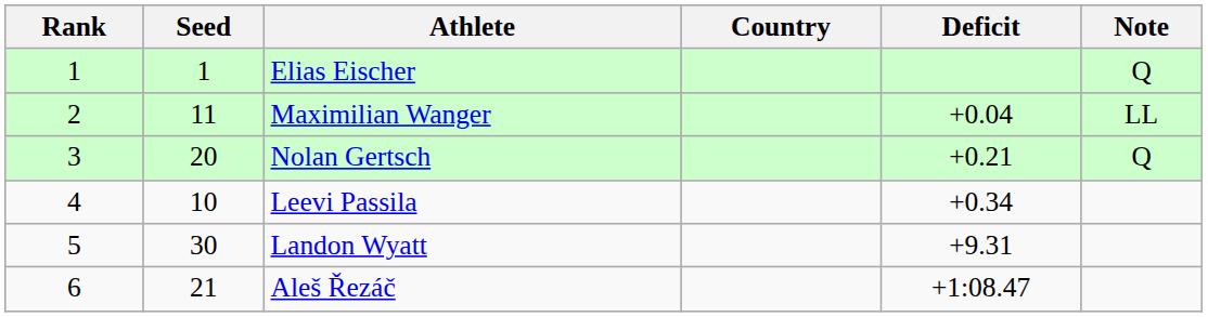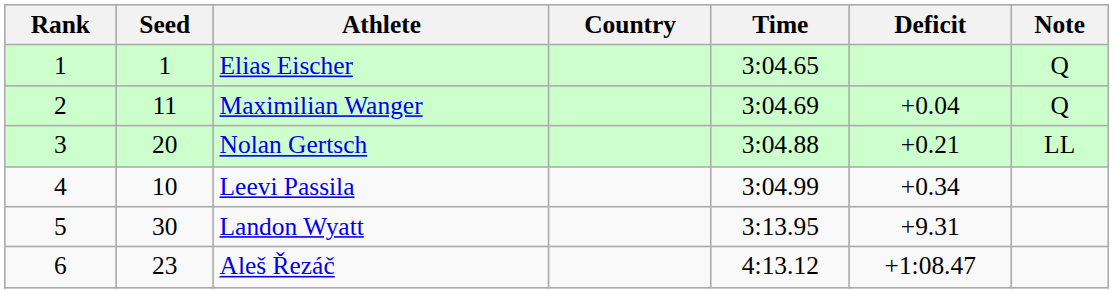 <table class="wikitable sortable" style="text-align:center" width=55%>
 <tr>
 <th>Rank</th>
 <th>Seed</th>
 <th>Athlete</th>
 <th>Country</th>
+<th>Time</th>
 <th>Deficit</th>
 <th>Note</th>
 </tr>
 <tr bgcolor=ccffcc>
 <td>1</td>
 <td>1</td>
 <td align=left><a href='#'>Elias Eischer</a></td>
 <td align=left></td>
+<td>3:04.65</td>
 <td></td>
 <td>Q</td>
 </tr>
 <tr bgcolor=ccffcc>
 <td>2</td>
 <td>11</td>
 <td align=left><a href='#'>Maximilian Wanger</a></td>
 <td align=left></td>
+<td>3:04.69</td>
 <td>+0.04</td>
-<td>LL</td>
+<td>Q</td>
 </tr>
 <tr bgcolor=ccffcc>
 <td>3</td>
 <td>20</td>
 <td align=left><a href='#'>Nolan Gertsch</a></td>
 <td align=left></td>
+<td>3:04.88</td>
 <td>+0.21</td>
-<td>Q</td>
+<td>LL</td>
 </tr>
 <tr>
 <td>4</td>
 <td>10</td>
 <td align=left><a href='#'>Leevi Passila</a></td>
 <td align=left></td>
+<td>3:04.99</td>
 <td>+0.34</td>
 <td></td>
 </tr>
 <tr>
 <td>5</td>
 <td>30</td>
 <td align=left><a href='#'>Landon Wyatt</a></td>
 <td align=left></td>
+<td>3:13.95</td>
 <td>+9.31</td>
 <td></td>
 </tr>
 <tr>
 <td>6</td>
-<td>21</td>
+<td>23</td>
 <td align=left><a href='#'>Aleš Řezáč</a></td>
 <td align=left></td>
+<td>4:13.12</td>
 <td>+1:08.47</td>
 <td></td>
 </tr>
 </table>
